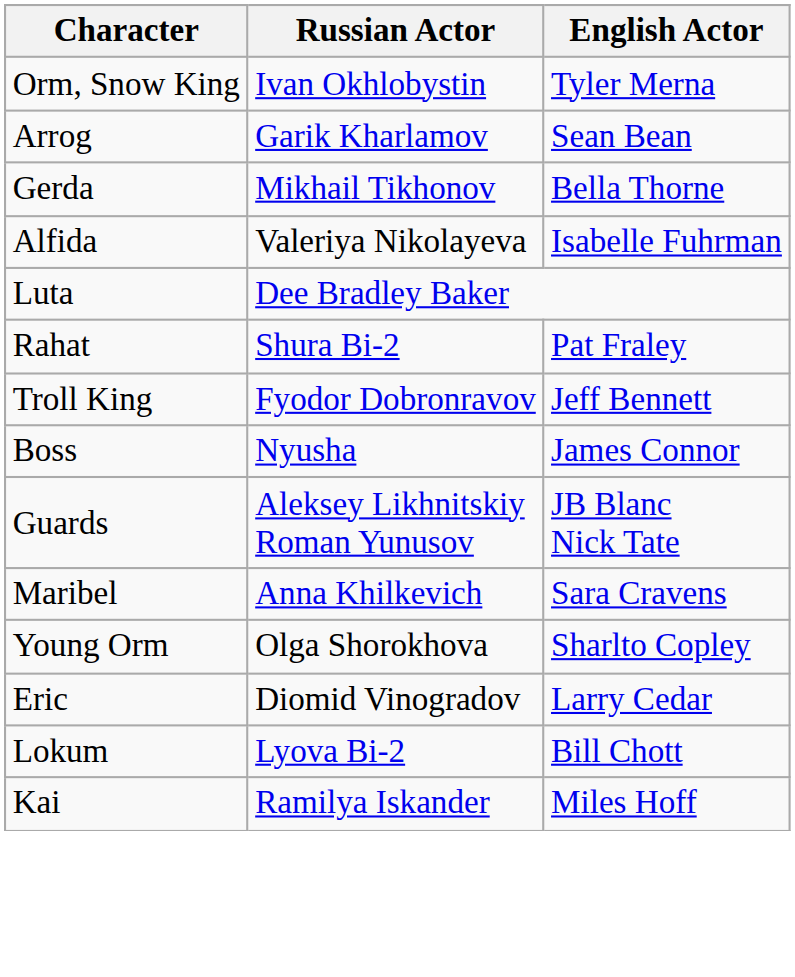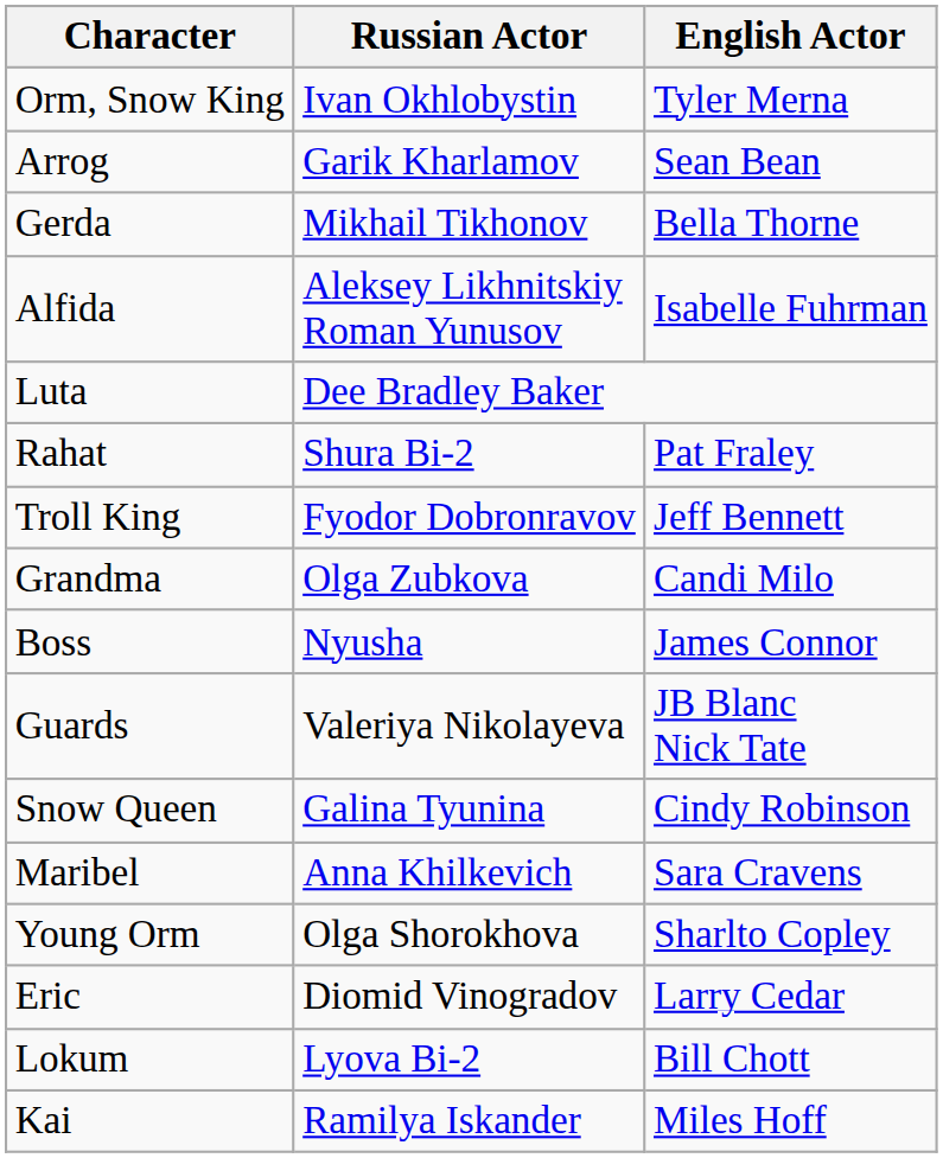 <table class="wikitable">
 <tr>
 <th>Character</th>
 <th>Russian Actor</th>
 <th>English Actor</th>
 </tr>
 <tr>
 <td>Orm, Snow King</td>
 <td><a href='#'>Ivan Okhlobystin</a></td>
 <td><a href='#'>Tyler Merna</a></td>
 </tr>
 <tr>
 <td>Arrog</td>
 <td><a href='#'>Garik Kharlamov</a></td>
 <td><a href='#'>Sean Bean</a></td>
 </tr>
 <tr>
 <td>Gerda</td>
 <td><a href='#'>Mikhail Tikhonov</a></td>
 <td><a href='#'>Bella Thorne</a></td>
 </tr>
 <tr>
 <td>Alfida</td>
-<td>Valeriya Nikolayeva</td>
+<td><a href='#'>Aleksey Likhnitskiy</a><br><a href='#'>Roman Yunusov</a></td>
 <td><a href='#'>Isabelle Fuhrman</a></td>
 </tr>
 <tr>
 <td>Luta</td>
 <td colspan="2"><a href='#'>Dee Bradley Baker</a></td>
 </tr>
 <tr>
 <td>Rahat</td>
 <td><a href='#'>Shura Bi-2</a></td>
 <td><a href='#'>Pat Fraley</a></td>
 </tr>
 <tr>
 <td>Troll King</td>
 <td><a href='#'>Fyodor Dobronravov</a></td>
 <td><a href='#'>Jeff Bennett</a></td>
 </tr>
 <tr>
+<td>Grandma</td>
+<td><a href='#'>Olga Zubkova</a></td>
+<td><a href='#'>Candi Milo</a></td>
+</tr>
+<tr>
 <td>Boss</td>
 <td><a href='#'>Nyusha</a></td>
 <td><a href='#'>James Connor</a></td>
 </tr>
 <tr>
 <td>Guards</td>
-<td><a href='#'>Aleksey Likhnitskiy</a><br><a href='#'>Roman Yunusov</a></td>
+<td>Valeriya Nikolayeva</td>
 <td><a href='#'>JB Blanc</a><br><a href='#'>Nick Tate</a></td>
+</tr>
+<tr>
+<td>Snow Queen</td>
+<td><a href='#'>Galina Tyunina</a></td>
+<td><a href='#'>Cindy Robinson</a></td>
 </tr>
 <tr>
 <td>Maribel</td>
 <td><a href='#'>Anna Khilkevich</a></td>
 <td><a href='#'>Sara Cravens</a></td>
 </tr>
 <tr>
 <td>Young Orm</td>
 <td>Olga Shorokhova</td>
 <td><a href='#'>Sharlto Copley</a></td>
 </tr>
 <tr>
 <td>Eric</td>
 <td>Diomid Vinogradov</td>
 <td><a href='#'>Larry Cedar</a></td>
 </tr>
 <tr>
 <td>Lokum</td>
 <td><a href='#'>Lyova Bi-2</a></td>
 <td><a href='#'>Bill Chott</a></td>
 </tr>
 <tr>
 <td>Kai</td>
 <td><a href='#'>Ramilya Iskander</a></td>
 <td><a href='#'>Miles Hoff</a></td>
 </tr>
 </table>
